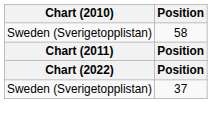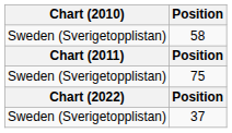 <table class="wikitable plainrowheaders">
 <tr>
 <th scope="col">Chart (2010)</th>
 <th scope="col">Position</th>
 </tr>
 <tr>
 <td>Sweden (Sverigetopplistan)</td>
 <td style="text-align:center">58</td>
 </tr>
 <tr>
 <th scope="col">Chart (2011)</th>
 <th scope="col">Position</th>
 </tr>
 <tr>
+<td>Sweden (Sverigetopplistan)</td>
+<td style="text-align:center">75</td>
+</tr>
+<tr>
 <th scope="col">Chart (2022)</th>
 <th scope="col">Position</th>
 </tr>
 <tr>
 <td>Sweden (Sverigetopplistan)</td>
 <td style="text-align:center">37</td>
 </tr>
 </table>
